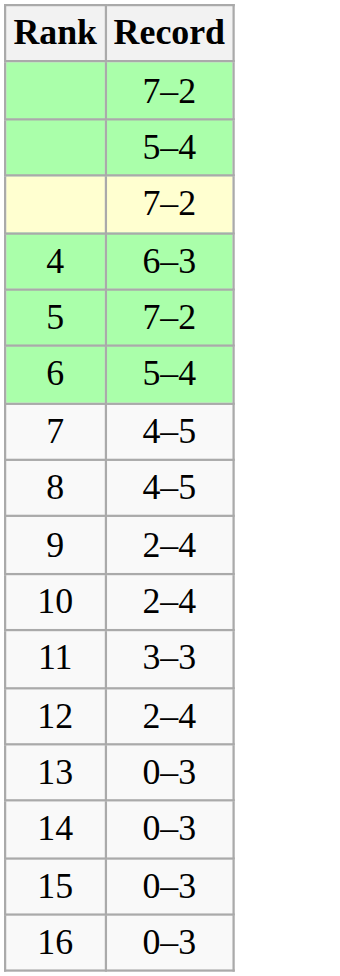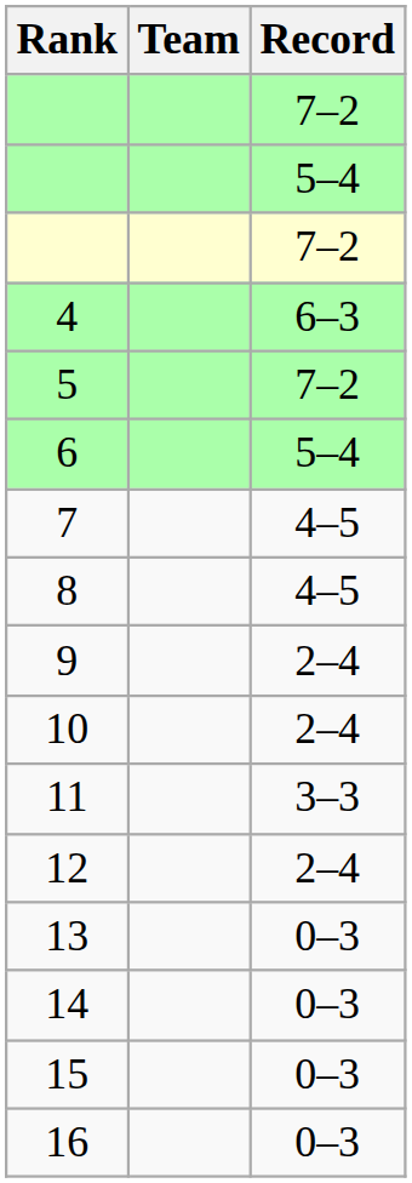 <table class="wikitable">
 <tr>
 <th>Rank</th>
+<th>Team</th>
 <th>Record</th>
 </tr>
 <tr bgcolor="#aaffaa">
 <td align=center></td>
+<td></td>
 <td align=center>7–2</td>
 </tr>
 <tr bgcolor="#aaffaa">
 <td align=center></td>
+<td></td>
 <td align=center>5–4</td>
 </tr>
 <tr bgcolor="#ffffd0">
 <td align=center></td>
+<td></td>
 <td align=center>7–2</td>
 </tr>
 <tr bgcolor="#aaffaa">
 <td align=center>4</td>
+<td></td>
 <td align=center>6–3</td>
 </tr>
 <tr bgcolor="#aaffaa">
 <td align=center>5</td>
+<td></td>
 <td align=center>7–2</td>
 </tr>
 <tr bgcolor="#aaffaa">
 <td align=center>6</td>
+<td></td>
 <td align=center>5–4</td>
 </tr>
 <tr>
 <td align=center>7</td>
+<td></td>
 <td align=center>4–5</td>
 </tr>
 <tr>
 <td align=center>8</td>
+<td></td>
 <td align=center>4–5</td>
 </tr>
 <tr>
 <td align=center>9</td>
+<td></td>
 <td align=center>2–4</td>
 </tr>
 <tr>
 <td align=center>10</td>
+<td></td>
 <td align=center>2–4</td>
 </tr>
 <tr>
 <td align=center>11</td>
+<td></td>
 <td align=center>3–3</td>
 </tr>
 <tr>
 <td align=center>12</td>
+<td></td>
 <td align=center>2–4</td>
 </tr>
 <tr>
 <td align=center>13</td>
+<td></td>
 <td align=center>0–3</td>
 </tr>
 <tr>
 <td align=center>14</td>
+<td></td>
 <td align=center>0–3</td>
 </tr>
 <tr>
 <td align=center>15</td>
+<td></td>
 <td align=center>0–3</td>
 </tr>
 <tr>
 <td align=center>16</td>
+<td></td>
 <td align=center>0–3</td>
 </tr>
 </table>
